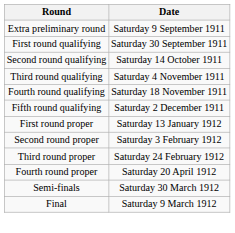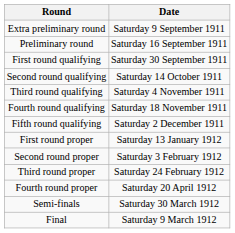 <table class="wikitable" style="text-align: center">
 <tr>
 <th>Round</th>
 <th>Date</th>
 </tr>
 <tr>
 <td>Extra preliminary round</td>
 <td>Saturday 9 September 1911</td>
+</tr>
+<tr>
+<td>Preliminary round</td>
+<td>Saturday 16 September 1911</td>
 </tr>
 <tr>
 <td>First round qualifying</td>
 <td>Saturday 30 September 1911</td>
 </tr>
 <tr>
 <td>Second round qualifying</td>
 <td>Saturday 14 October 1911</td>
 </tr>
 <tr>
 <td>Third round qualifying</td>
 <td>Saturday 4 November 1911</td>
 </tr>
 <tr>
 <td>Fourth round qualifying</td>
 <td>Saturday 18 November 1911</td>
 </tr>
 <tr>
 <td>Fifth round qualifying</td>
 <td>Saturday 2 December 1911</td>
 </tr>
 <tr>
 <td>First round proper</td>
 <td>Saturday 13 January 1912</td>
 </tr>
 <tr>
 <td>Second round proper</td>
 <td>Saturday 3 February 1912</td>
 </tr>
 <tr>
 <td>Third round proper</td>
 <td>Saturday 24 February 1912</td>
 </tr>
 <tr>
 <td>Fourth round proper</td>
 <td>Saturday 20 April 1912</td>
 </tr>
 <tr>
 <td>Semi-finals</td>
 <td>Saturday 30 March 1912</td>
 </tr>
 <tr>
 <td>Final</td>
 <td>Saturday 9 March 1912</td>
 </tr>
 </table>
